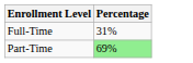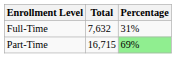 <table class="wikitable">
 <tr>
 <th>Enrollment Level</th>
+<th>Total</th>
 <th>Percentage</th>
 </tr>
 <tr>
 <td>Full-Time</td>
+<td>7,632</td>
 <td>31%</td>
 </tr>
 <tr>
 <td>Part-Time</td>
+<td>16,715</td>
 <td style="background: lightgreen;">69%</td>
 </tr>
 </table>
